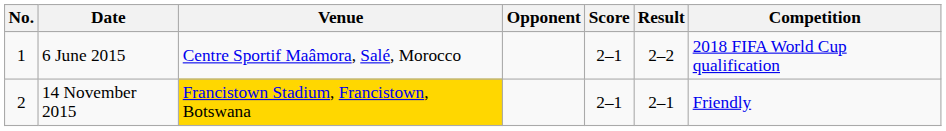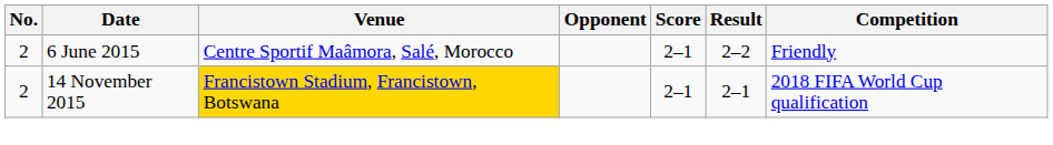 <table class="wikitable sortable">
 <tr>
 <th scope="col">No.</th>
 <th scope="col">Date</th>
 <th scope="col">Venue</th>
 <th scope="col">Opponent</th>
 <th scope="col">Score</th>
 <th scope="col">Result</th>
 <th scope="col">Competition</th>
 </tr>
 <tr>
-<td align="center">1</td>
+<td align="center">2</td>
 <td>6 June 2015</td>
 <td><a href='#'>Centre Sportif Maâmora</a>, <a href='#'>Salé</a>, Morocco</td>
 <td></td>
 <td align="center">2–1</td>
 <td align="center">2–2</td>
-<td><a href='#'>2018 FIFA World Cup qualification</a></td>
+<td><a href='#'>Friendly</a></td>
 </tr>
 <tr>
 <td align="center">2</td>
 <td>14 November 2015</td>
 <td style="background: gold;"><a href='#'>Francistown Stadium</a>, <a href='#'>Francistown</a>, Botswana</td>
 <td></td>
 <td align="center">2–1</td>
 <td align="center">2–1</td>
-<td><a href='#'>Friendly</a></td>
+<td><a href='#'>2018 FIFA World Cup qualification</a></td>
 </tr>
 </table>
